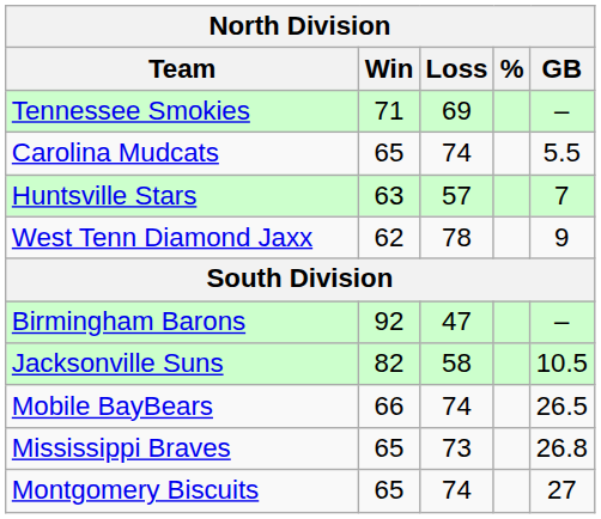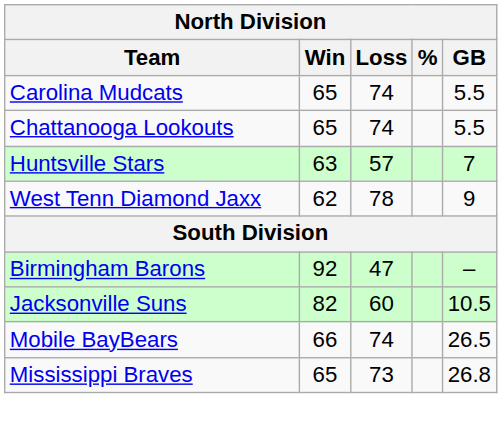 <table class="wikitable">
 <tr>
 <th colspan="5">North Division</th>
 </tr>
 <tr>
 <th width="60%">Team</th>
 <th>Win</th>
 <th>Loss</th>
 <th>%</th>
 <th>GB</th>
 </tr>
-<tr align=center bgcolor=ccffcc>
-<td align=left><a href='#'>Tennessee Smokies</a></td>
-<td>71</td>
-<td>69</td>
+<tr align=center>
+<td align=left><a href='#'>Carolina Mudcats</a></td>
+<td>65</td>
+<td>74</td>
 <td></td>
-<td>–</td>
+<td>5.5</td>
 </tr>
 <tr align=center>
-<td align=left><a href='#'>Carolina Mudcats</a></td>
+<td align=left><a href='#'>Chattanooga Lookouts</a></td>
 <td>65</td>
 <td>74</td>
 <td></td>
 <td>5.5</td>
 </tr>
 <tr align=center bgcolor=ccffcc>
 <td align=left><a href='#'>Huntsville Stars</a></td>
 <td>63</td>
 <td>57</td>
 <td></td>
 <td>7</td>
 </tr>
 <tr align=center>
 <td align=left><a href='#'>West Tenn Diamond Jaxx</a></td>
 <td>62</td>
 <td>78</td>
 <td></td>
 <td>9</td>
 </tr>
 <tr>
 <th colspan="5">South Division</th>
 </tr>
 <tr align=center bgcolor=ccffcc>
 <td align=left><a href='#'>Birmingham Barons</a></td>
 <td>92</td>
 <td>47</td>
 <td></td>
 <td>–</td>
 </tr>
 <tr align=center bgcolor=ccffcc>
 <td align=left><a href='#'>Jacksonville Suns</a></td>
 <td>82</td>
-<td>58</td>
+<td>60</td>
 <td></td>
 <td>10.5</td>
 </tr>
 <tr align=center>
 <td align=left><a href='#'>Mobile BayBears</a></td>
 <td>66</td>
 <td>74</td>
 <td></td>
 <td>26.5</td>
 </tr>
 <tr align=center>
 <td align=left><a href='#'>Mississippi Braves</a></td>
 <td>65</td>
 <td>73</td>
 <td></td>
 <td>26.8</td>
 </tr>
-<tr align=center>
-<td align=left><a href='#'>Montgomery Biscuits</a></td>
-<td>65</td>
-<td>74</td>
-<td></td>
-<td>27</td>
-</tr>
 </table>
